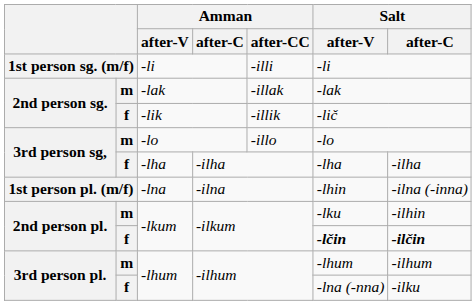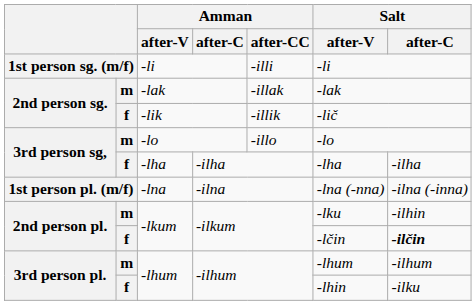 <table class="wikitable">
 <tr>
 <th colspan="2" rowspan="2"></th>
 <th colspan="3">Amman</th>
 <th colspan="2">Salt</th>
 </tr>
 <tr>
 <th>after-V</th>
 <th>after-C</th>
 <th>after-CC</th>
 <th>after-V</th>
 <th>after-C</th>
 </tr>
 <tr>
 <th colspan="2">1st person sg. (m/f)</th>
 <td colspan="2">-<em>li</em></td>
 <td>-<em>illi</em></td>
 <td colspan="2"><em>-li</em></td>
 </tr>
 <tr>
 <th rowspan="2">2nd person sg.</th>
 <th>m</th>
 <td colspan="2">-<em>lak</em></td>
 <td>-<em>illak</em></td>
 <td colspan="2"><em>-lak</em></td>
 </tr>
 <tr>
 <th>f</th>
 <td colspan="2">-<em>lik</em></td>
 <td>-<em>illik</em></td>
 <td colspan="2"><em>-lič</em></td>
 </tr>
 <tr>
 <th rowspan="2">3rd person sg,</th>
 <th>m</th>
 <td colspan="2">-<em>lo</em></td>
 <td>-<em>illo</em></td>
 <td colspan="2"><em>-lo</em></td>
 </tr>
 <tr>
 <th>f</th>
 <td>-<em>lha</em></td>
 <td colspan="2"><em>-ilha</em></td>
 <td>-<em>lha</em></td>
 <td>-<em>ilha</em></td>
 </tr>
 <tr>
 <th colspan="2">1st person pl. (m/f)</th>
 <td>-<em>lna</em></td>
 <td colspan="2">-<em>ilna</em></td>
-<td><em>-lhin</em></td>
+<td><em>-lna (-nna)</em></td>
 <td><em>-ilna (-inna)</em></td>
 </tr>
 <tr>
 <th rowspan="2">2nd person pl.</th>
 <th>m</th>
 <td rowspan="2">-<em>lkum</em></td>
 <td colspan="2" rowspan="2"><em>-ilkum</em></td>
 <td><em>-lku</em></td>
 <td><em>-ilhin</em></td>
 </tr>
 <tr>
 <th>f</th>
-<td><strong><em>-lčin</em></strong></td>
+<td><em>-lčin</em></td>
 <td><strong><em>-ilčin</em></strong></td>
 </tr>
 <tr>
 <th rowspan="2">3rd person pl.</th>
 <th>m</th>
 <td rowspan="2">-<em>lhum</em></td>
 <td colspan="2" rowspan="2"><em>-ilhum</em></td>
 <td><em>-lhum</em></td>
 <td><em>-ilhum</em></td>
 </tr>
 <tr>
 <th>f</th>
-<td><em>-lna (-nna)</em></td>
+<td><em>-lhin</em></td>
 <td><em>-ilku</em></td>
 </tr>
 </table>
